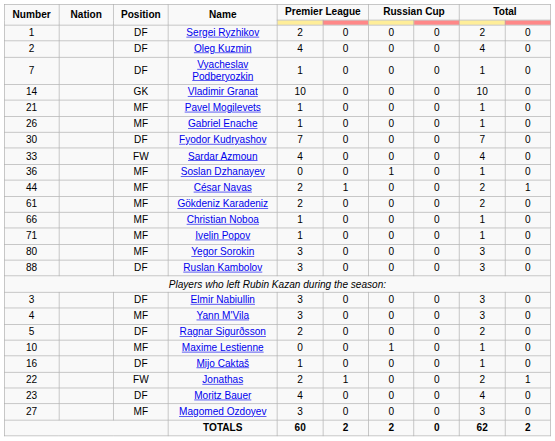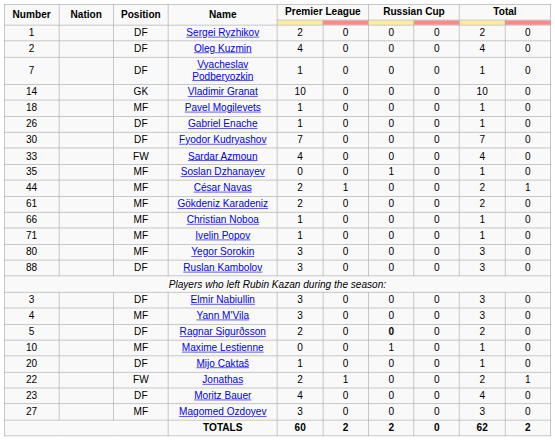 <table class="wikitable" style="font-size: 100%; text-align: center;">
 <tr>
 <td rowspan=2 width="10%" align=center><strong>Number</strong></td>
 <td rowspan=2 width="10%" align=center><strong>Nation</strong></td>
 <td rowspan=2 width="10%" align=center><strong>Position</strong></td>
 <td rowspan=2 width="20%" align=center><strong>Name</strong></td>
 <td colspan=2 align=center><strong>Premier League</strong></td>
 <td colspan=2 align=center><strong>Russian Cup</strong></td>
 <td colspan=2 align=center><strong>Total</strong></td>
 </tr>
 <tr>
 <th width=60 style="background: #FFEE99"></th>
 <th width=60 style="background: #FF8888"></th>
 <th width=60 style="background: #FFEE99"></th>
 <th width=60 style="background: #FF8888"></th>
 <th width=60 style="background: #FFEE99"></th>
 <th width=60 style="background: #FF8888"></th>
 </tr>
 <tr>
 <td>1</td>
 <td></td>
 <td>DF</td>
 <td><a href='#'>Sergei Ryzhikov</a></td>
 <td>2</td>
 <td>0</td>
 <td>0</td>
 <td>0</td>
 <td>2</td>
 <td>0</td>
 </tr>
 <tr>
 <td>2</td>
 <td></td>
 <td>DF</td>
 <td><a href='#'>Oleg Kuzmin</a></td>
 <td>4</td>
 <td>0</td>
 <td>0</td>
 <td>0</td>
 <td>4</td>
 <td>0</td>
 </tr>
 <tr>
 <td>7</td>
 <td></td>
 <td>DF</td>
 <td><a href='#'>Vyacheslav Podberyozkin</a></td>
 <td>1</td>
 <td>0</td>
 <td>0</td>
 <td>0</td>
 <td>1</td>
 <td>0</td>
 </tr>
 <tr>
 <td>14</td>
 <td></td>
 <td>GK</td>
 <td><a href='#'>Vladimir Granat</a></td>
 <td>10</td>
 <td>0</td>
 <td>0</td>
 <td>0</td>
 <td>10</td>
 <td>0</td>
 </tr>
 <tr>
-<td>21</td>
+<td>18</td>
 <td></td>
 <td>MF</td>
 <td><a href='#'>Pavel Mogilevets</a></td>
 <td>1</td>
 <td>0</td>
 <td>0</td>
 <td>0</td>
 <td>1</td>
 <td>0</td>
 </tr>
 <tr>
 <td>26</td>
 <td></td>
-<td>MF</td>
+<td>DF</td>
 <td><a href='#'>Gabriel Enache</a></td>
 <td>1</td>
 <td>0</td>
 <td>0</td>
 <td>0</td>
 <td>1</td>
 <td>0</td>
 </tr>
 <tr>
 <td>30</td>
 <td></td>
 <td>DF</td>
 <td><a href='#'>Fyodor Kudryashov</a></td>
 <td>7</td>
 <td>0</td>
 <td>0</td>
 <td>0</td>
 <td>7</td>
 <td>0</td>
 </tr>
 <tr>
 <td>33</td>
 <td></td>
 <td>FW</td>
 <td><a href='#'>Sardar Azmoun</a></td>
 <td>4</td>
 <td>0</td>
 <td>0</td>
 <td>0</td>
 <td>4</td>
 <td>0</td>
 </tr>
 <tr>
-<td>36</td>
+<td>35</td>
 <td></td>
 <td>MF</td>
 <td><a href='#'>Soslan Dzhanayev</a></td>
 <td>0</td>
 <td>0</td>
 <td>1</td>
 <td>0</td>
 <td>1</td>
 <td>0</td>
 </tr>
 <tr>
 <td>44</td>
 <td></td>
 <td>MF</td>
 <td><a href='#'>César Navas</a></td>
 <td>2</td>
 <td>1</td>
 <td>0</td>
 <td>0</td>
 <td>2</td>
 <td>1</td>
 </tr>
 <tr>
 <td>61</td>
 <td></td>
 <td>MF</td>
 <td><a href='#'>Gökdeniz Karadeniz</a></td>
 <td>2</td>
 <td>0</td>
 <td>0</td>
 <td>0</td>
 <td>2</td>
 <td>0</td>
 </tr>
 <tr>
 <td>66</td>
 <td></td>
 <td>MF</td>
 <td><a href='#'>Christian Noboa</a></td>
 <td>1</td>
 <td>0</td>
 <td>0</td>
 <td>0</td>
 <td>1</td>
 <td>0</td>
 </tr>
 <tr>
 <td>71</td>
 <td></td>
 <td>MF</td>
 <td><a href='#'>Ivelin Popov</a></td>
 <td>1</td>
 <td>0</td>
 <td>0</td>
 <td>0</td>
 <td>1</td>
 <td>0</td>
 </tr>
 <tr>
 <td>80</td>
 <td></td>
 <td>MF</td>
 <td><a href='#'>Yegor Sorokin</a></td>
 <td>3</td>
 <td>0</td>
 <td>0</td>
 <td>0</td>
 <td>3</td>
 <td>0</td>
 </tr>
 <tr>
 <td>88</td>
 <td></td>
 <td>DF</td>
 <td><a href='#'>Ruslan Kambolov</a></td>
 <td>3</td>
 <td>0</td>
 <td>0</td>
 <td>0</td>
 <td>3</td>
 <td>0</td>
 </tr>
 <tr>
 <td colspan=14><em>Players who left Rubin Kazan during the season:</em></td>
 </tr>
 <tr>
 <td>3</td>
 <td></td>
 <td>DF</td>
 <td><a href='#'>Elmir Nabiullin</a></td>
 <td>3</td>
 <td>0</td>
 <td>0</td>
 <td>0</td>
 <td>3</td>
 <td>0</td>
 </tr>
 <tr>
 <td>4</td>
 <td></td>
 <td>MF</td>
 <td><a href='#'>Yann M'Vila</a></td>
 <td>3</td>
 <td>0</td>
 <td>0</td>
 <td>0</td>
 <td>3</td>
 <td>0</td>
 </tr>
 <tr>
 <td>5</td>
 <td></td>
 <td>DF</td>
 <td><a href='#'>Ragnar Sigurðsson</a></td>
 <td>2</td>
 <td>0</td>
-<td>0</td>
+<td><strong>0</strong></td>
 <td>0</td>
 <td>2</td>
 <td>0</td>
 </tr>
 <tr>
 <td>10</td>
 <td></td>
 <td>MF</td>
 <td><a href='#'>Maxime Lestienne</a></td>
 <td>0</td>
 <td>0</td>
 <td>1</td>
 <td>0</td>
 <td>1</td>
 <td>0</td>
 </tr>
 <tr>
-<td>16</td>
+<td>20</td>
 <td></td>
 <td>DF</td>
 <td><a href='#'>Mijo Caktaš</a></td>
 <td>1</td>
 <td>0</td>
 <td>0</td>
 <td>0</td>
 <td>1</td>
 <td>0</td>
 </tr>
 <tr>
 <td>22</td>
 <td></td>
 <td>FW</td>
 <td><a href='#'>Jonathas</a></td>
 <td>2</td>
 <td>1</td>
 <td>0</td>
 <td>0</td>
 <td>2</td>
 <td>1</td>
 </tr>
 <tr>
 <td>23</td>
 <td></td>
 <td>DF</td>
 <td><a href='#'>Moritz Bauer</a></td>
 <td>4</td>
 <td>0</td>
 <td>0</td>
 <td>0</td>
 <td>4</td>
 <td>0</td>
 </tr>
 <tr>
 <td>27</td>
 <td></td>
 <td>MF</td>
 <td><a href='#'>Magomed Ozdoyev</a></td>
 <td>3</td>
 <td>0</td>
 <td>0</td>
 <td>0</td>
 <td>3</td>
 <td>0</td>
 </tr>
 <tr>
 <td colspan=3></td>
 <td><strong>TOTALS</strong></td>
 <td><strong>60</strong></td>
 <td><strong>2</strong></td>
 <td><strong>2</strong></td>
 <td><strong>0</strong></td>
 <td><strong>62</strong></td>
 <td><strong>2</strong></td>
 </tr>
 </table>
